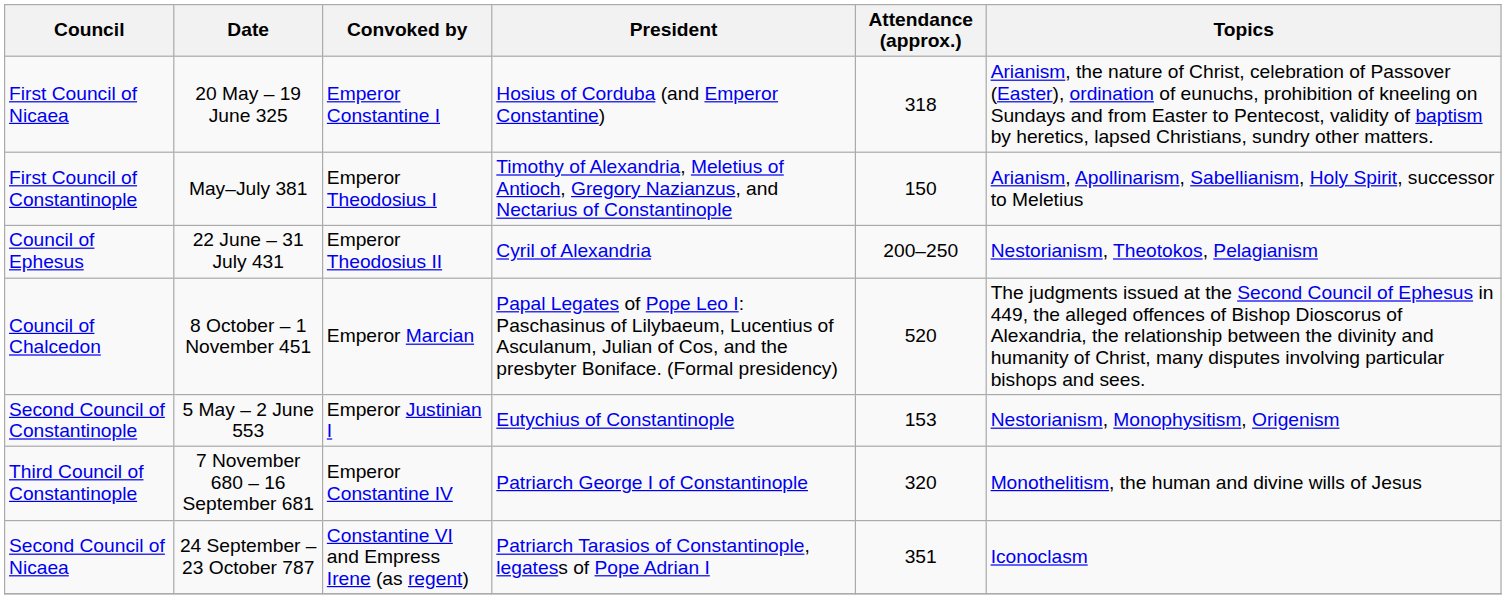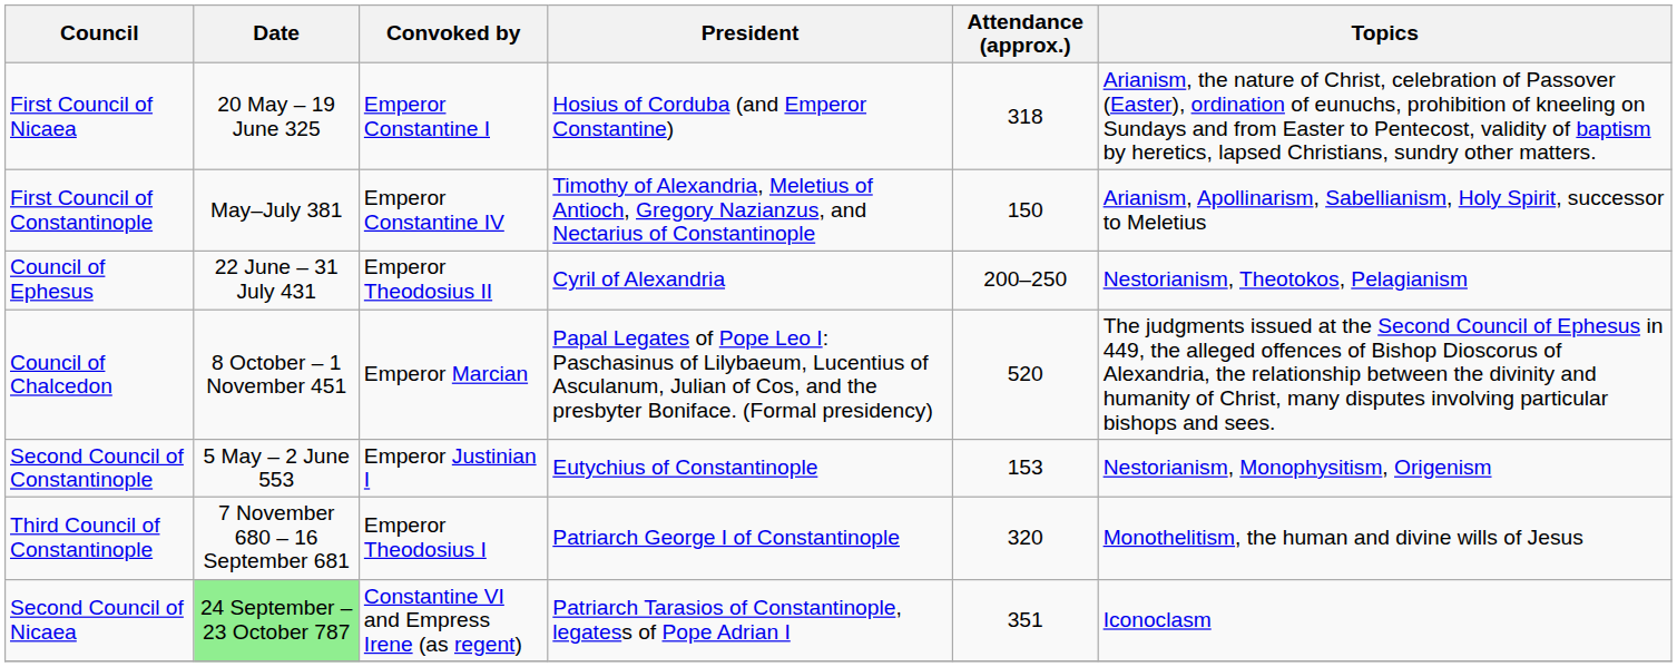 <table class="sortable wikitable">
 <tr>
 <th>Council</th>
 <th>Date</th>
 <th>Convoked by</th>
 <th>President</th>
 <th>Attendance (approx.)</th>
 <th>Topics</th>
 </tr>
 <tr>
 <td><a href='#'>First Council of Nicaea</a></td>
 <td align=center>20 May – 19 June 325</td>
 <td><a href='#'>Emperor Constantine I</a></td>
 <td><a href='#'>Hosius of Corduba</a> (and <a href='#'>Emperor Constantine</a>)</td>
 <td align=center>318</td>
 <td><a href='#'>Arianism</a>, the nature of Christ, celebration of Passover (<a href='#'>Easter</a>), <a href='#'>ordination</a> of eunuchs, prohibition of kneeling on Sundays and from Easter to Pentecost, validity of <a href='#'>baptism</a> by heretics, lapsed Christians, sundry other matters.</td>
 </tr>
 <tr>
 <td><a href='#'>First Council of Constantinople</a></td>
 <td align=center>May–July 381</td>
-<td>Emperor <a href='#'>Theodosius I</a></td>
+<td>Emperor <a href='#'>Constantine IV</a></td>
 <td><a href='#'>Timothy of Alexandria</a>, <a href='#'>Meletius of Antioch</a>, <a href='#'>Gregory Nazianzus</a>, and <a href='#'>Nectarius of Constantinople</a></td>
 <td align=center>150</td>
 <td><a href='#'>Arianism</a>, <a href='#'>Apollinarism</a>, <a href='#'>Sabellianism</a>, <a href='#'>Holy Spirit</a>, successor to Meletius</td>
 </tr>
 <tr>
 <td><a href='#'>Council of Ephesus</a></td>
 <td align=center>22 June – 31 July 431</td>
 <td>Emperor <a href='#'>Theodosius II</a></td>
 <td><a href='#'>Cyril of Alexandria</a></td>
 <td align=center>200–250</td>
 <td><a href='#'>Nestorianism</a>, <a href='#'>Theotokos</a>, <a href='#'>Pelagianism</a></td>
 </tr>
 <tr>
 <td><a href='#'>Council of Chalcedon</a></td>
 <td align=center>8 October – 1 November 451</td>
 <td>Emperor <a href='#'>Marcian</a></td>
 <td><a href='#'>Papal Legates</a> of <a href='#'>Pope Leo I</a>: Paschasinus of Lilybaeum, Lucentius of Asculanum, Julian of Cos, and the presbyter Boniface. (Formal presidency)</td>
 <td align=center>520</td>
 <td>The judgments issued at the <a href='#'>Second Council of Ephesus</a> in 449, the alleged offences of Bishop Dioscorus of Alexandria, the relationship between the divinity and humanity of Christ, many disputes involving particular bishops and sees.</td>
 </tr>
 <tr>
 <td><a href='#'>Second Council of Constantinople</a></td>
 <td align=center>5 May – 2 June 553</td>
 <td>Emperor <a href='#'>Justinian I</a></td>
 <td><a href='#'>Eutychius of Constantinople</a></td>
 <td align=center>153</td>
 <td><a href='#'>Nestorianism</a>, <a href='#'>Monophysitism</a>, <a href='#'>Origenism</a></td>
 </tr>
 <tr>
 <td><a href='#'>Third Council of Constantinople</a></td>
 <td align=center>7 November 680 – 16 September 681</td>
-<td>Emperor <a href='#'>Constantine IV</a></td>
+<td>Emperor <a href='#'>Theodosius I</a></td>
 <td><a href='#'>Patriarch George I of Constantinople</a></td>
 <td align=center>320</td>
 <td><a href='#'>Monothelitism</a>, the human and divine wills of Jesus</td>
 </tr>
 <tr>
 <td><a href='#'>Second Council of Nicaea</a></td>
-<td align=center>24 September – 23 October 787</td>
+<td align=center style="background: lightgreen;">24 September – 23 October 787</td>
 <td><a href='#'>Constantine VI</a> and Empress <a href='#'>Irene</a> (as <a href='#'>regent</a>)</td>
 <td><a href='#'>Patriarch Tarasios of Constantinople</a>, <a href='#'>legates</a>s of <a href='#'>Pope Adrian I</a></td>
 <td align=center>351</td>
 <td><a href='#'>Iconoclasm</a></td>
 </tr>
 <tr>
 </tr>
 </table>
